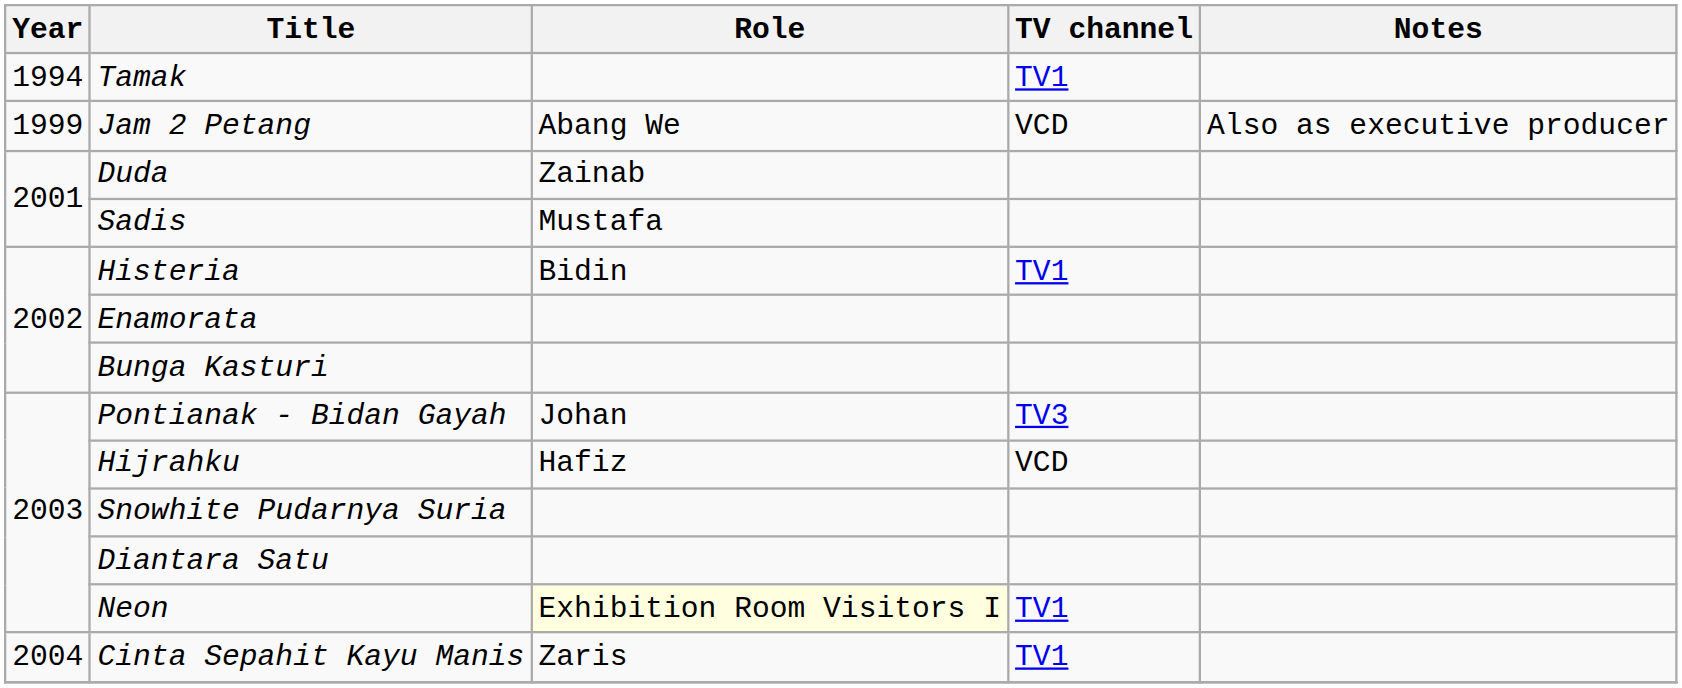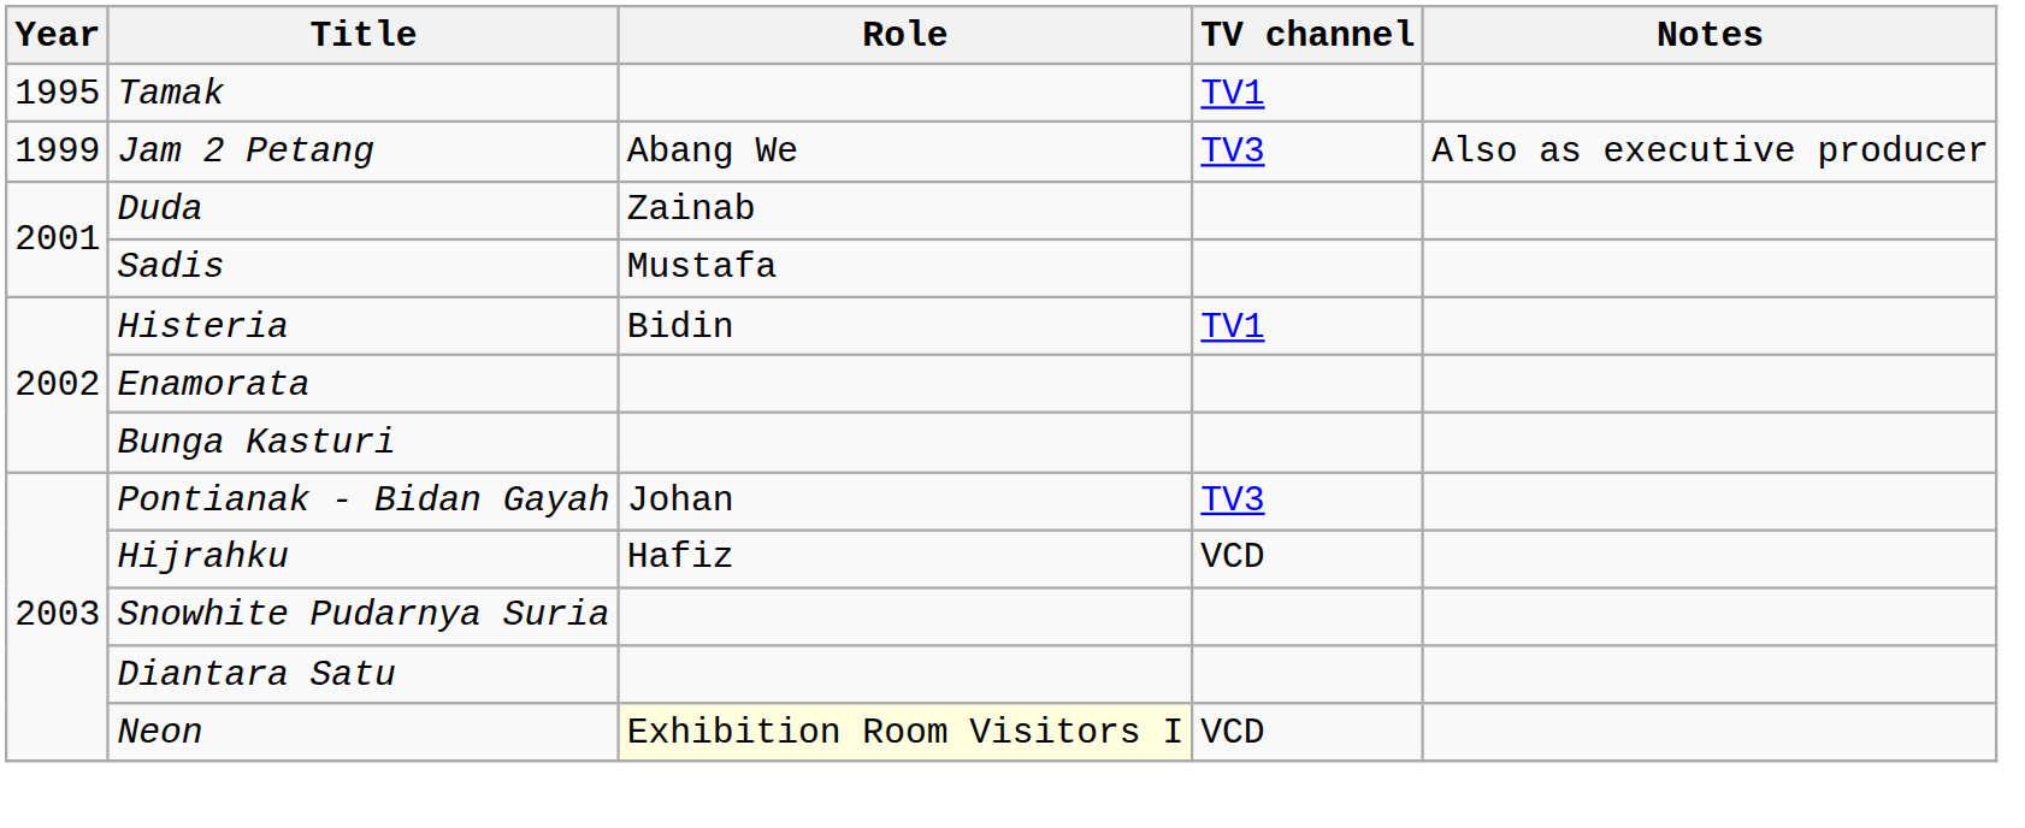 <table class="wikitable">
 <tr>
 <th>Year</th>
 <th>Title</th>
 <th>Role</th>
 <th>TV channel</th>
 <th>Notes</th>
 </tr>
 <tr>
-<td>1994</td>
+<td>1995</td>
 <td><em>Tamak</em></td>
 <td></td>
 <td><a href='#'>TV1</a></td>
 <td></td>
 </tr>
 <tr>
 <td>1999</td>
 <td><em>Jam 2 Petang</em></td>
 <td>Abang We</td>
-<td>VCD</td>
+<td><a href='#'>TV3</a></td>
 <td>Also as executive producer</td>
 </tr>
 <tr>
 <td rowspan="2">2001</td>
 <td><em>Duda</em></td>
 <td>Zainab</td>
 <td></td>
 <td></td>
 </tr>
 <tr>
 <td><em>Sadis</em></td>
 <td>Mustafa</td>
 <td></td>
 <td></td>
 </tr>
 <tr>
 <td rowspan="3">2002</td>
 <td><em>Histeria</em></td>
 <td>Bidin</td>
 <td><a href='#'>TV1</a></td>
 <td></td>
 </tr>
 <tr>
 <td><em>Enamorata</em></td>
 <td></td>
 <td></td>
 <td></td>
 </tr>
 <tr>
 <td><em>Bunga Kasturi</em></td>
 <td></td>
 <td></td>
 <td></td>
 </tr>
 <tr>
 <td rowspan="5">2003</td>
 <td><em>Pontianak - Bidan Gayah</em></td>
 <td>Johan</td>
 <td><a href='#'>TV3</a></td>
 <td></td>
 </tr>
 <tr>
 <td><em>Hijrahku</em></td>
 <td>Hafiz</td>
 <td>VCD</td>
 <td></td>
 </tr>
 <tr>
 <td><em>Snowhite Pudarnya Suria</em></td>
 <td></td>
 <td></td>
 <td></td>
 </tr>
 <tr>
 <td><em>Diantara Satu</em></td>
 <td></td>
 <td></td>
 <td></td>
 </tr>
 <tr>
 <td><em>Neon</em></td>
 <td style="background: lightyellow;">Exhibition Room Visitors I</td>
-<td><a href='#'>TV1</a></td>
-<td></td>
-</tr>
-<tr>
-<td>2004</td>
-<td><em>Cinta Sepahit Kayu Manis</em></td>
-<td>Zaris</td>
-<td><a href='#'>TV1</a></td>
+<td>VCD</td>
 <td></td>
 </tr>
 <tr>
 </tr>
 </table>
